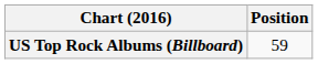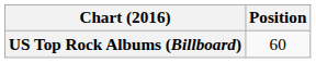 <table class="wikitable plainrowheaders" style="text-align:center">
 <tr>
 <th scope="col">Chart (2016)</th>
 <th scope="col">Position</th>
 </tr>
 <tr>
 <th scope="row">US Top Rock Albums (<em>Billboard</em>)</th>
-<td>59</td>
+<td>60</td>
 </tr>
 </table>
